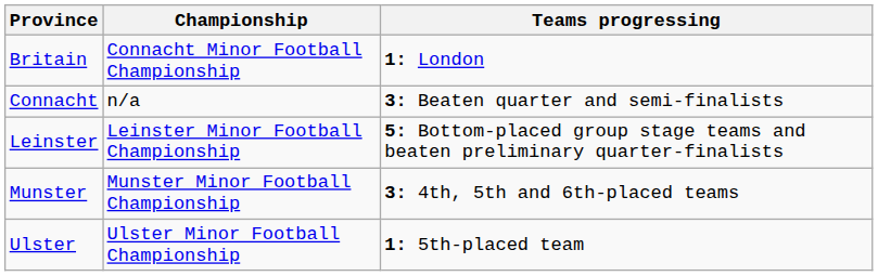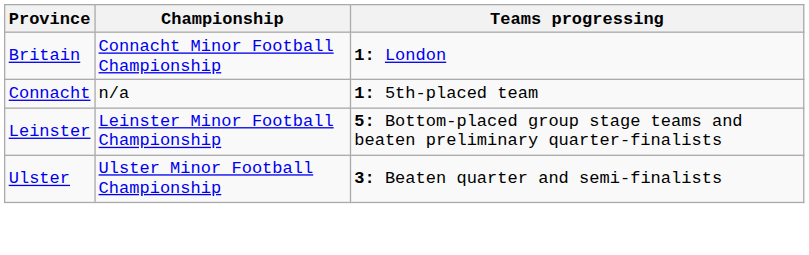 <table class=wikitable>
 <tr>
 <th>Province</th>
 <th>Championship</th>
 <th>Teams progressing</th>
 </tr>
 <tr>
 <td><a href='#'>Britain</a></td>
 <td><a href='#'>Connacht Minor Football Championship</a></td>
 <td><strong>1:</strong> <a href='#'>London</a></td>
 </tr>
 <tr>
 <td><a href='#'>Connacht</a></td>
 <td>n/a</td>
-<td><strong>3:</strong> Beaten quarter and semi-finalists</td>
+<td><strong>1:</strong> 5th-placed team</td>
 </tr>
 <tr>
 <td><a href='#'>Leinster</a></td>
 <td><a href='#'>Leinster Minor Football Championship</a></td>
 <td><strong>5:</strong> Bottom-placed group stage teams and beaten preliminary quarter-finalists</td>
 </tr>
 <tr>
-<td><a href='#'>Munster</a></td>
-<td><a href='#'>Munster Minor Football Championship</a></td>
-<td><strong>3:</strong> 4th, 5th and 6th-placed teams</td>
-</tr>
-<tr>
 <td><a href='#'>Ulster</a></td>
 <td><a href='#'>Ulster Minor Football Championship</a></td>
-<td><strong>1:</strong> 5th-placed team</td>
+<td><strong>3:</strong> Beaten quarter and semi-finalists</td>
 </tr>
 </table>
